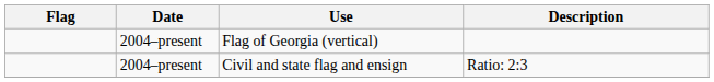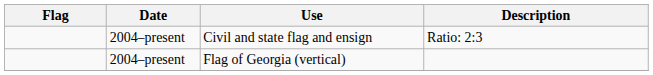 <table class="wikitable">
 <tr>
 <th width="110">Flag</th>
 <th width="100">Date</th>
 <th width="250">Use</th>
 <th width="250">Description</th>
 </tr>
 <tr>
 <td></td>
 <td>2004–present</td>
+<td>Civil and state flag and ensign</td>
+<td>Ratio: 2:3</td>
+</tr>
+<tr>
+<td></td>
+<td>2004–present</td>
 <td>Flag of Georgia (vertical)</td>
 <td></td>
 </tr>
 <tr>
-<td></td>
-<td>2004–present</td>
-<td>Civil and state flag and ensign</td>
-<td>Ratio: 2:3</td>
-</tr>
-<tr>
 </tr>
 </table>
